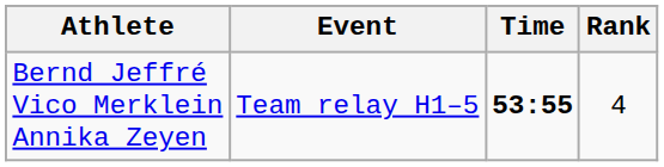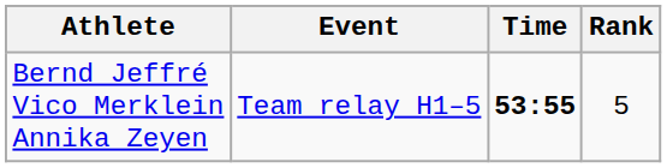 <table class=wikitable style="font-size:90%">
 <tr>
 <th>Athlete</th>
 <th>Event</th>
 <th>Time</th>
 <th>Rank</th>
 </tr>
 <tr align=center>
 <td align=left><a href='#'>Bernd Jeffré</a><br><a href='#'>Vico Merklein</a><br><a href='#'>Annika Zeyen</a></td>
 <td align=left><a href='#'>Team relay H1–5</a></td>
 <td><strong>53:55</strong></td>
-<td>4</td>
+<td>5</td>
 </tr>
 </table>
